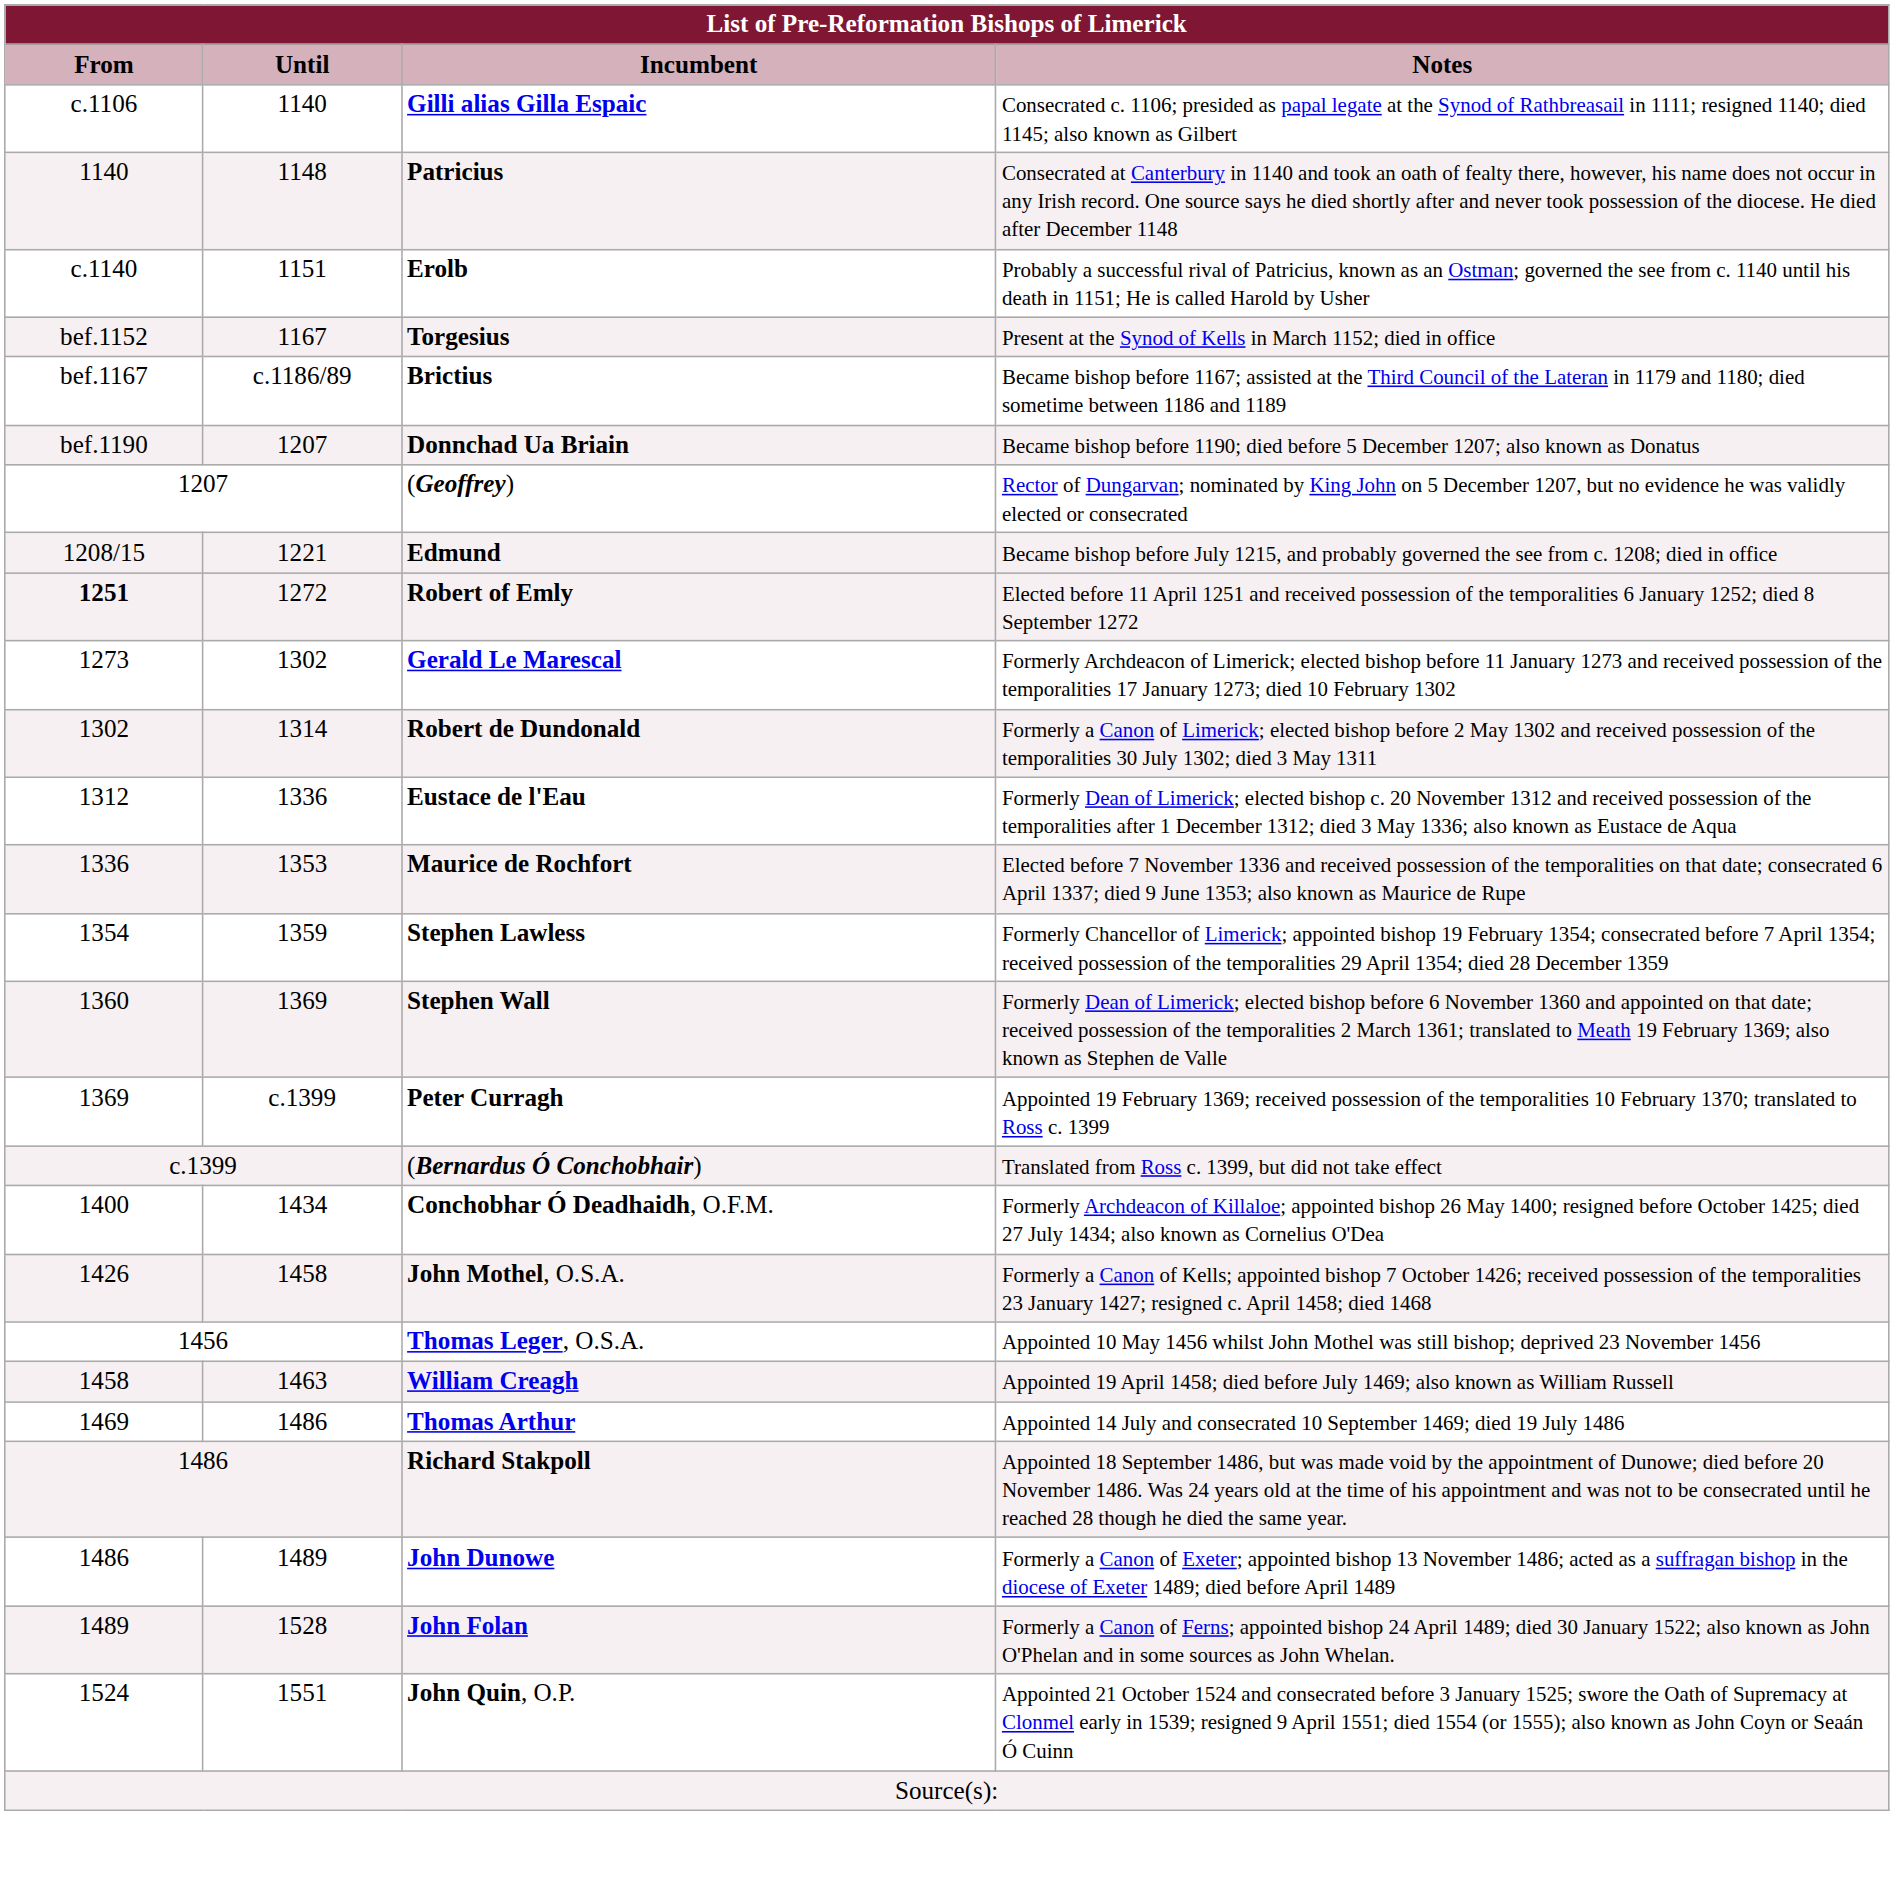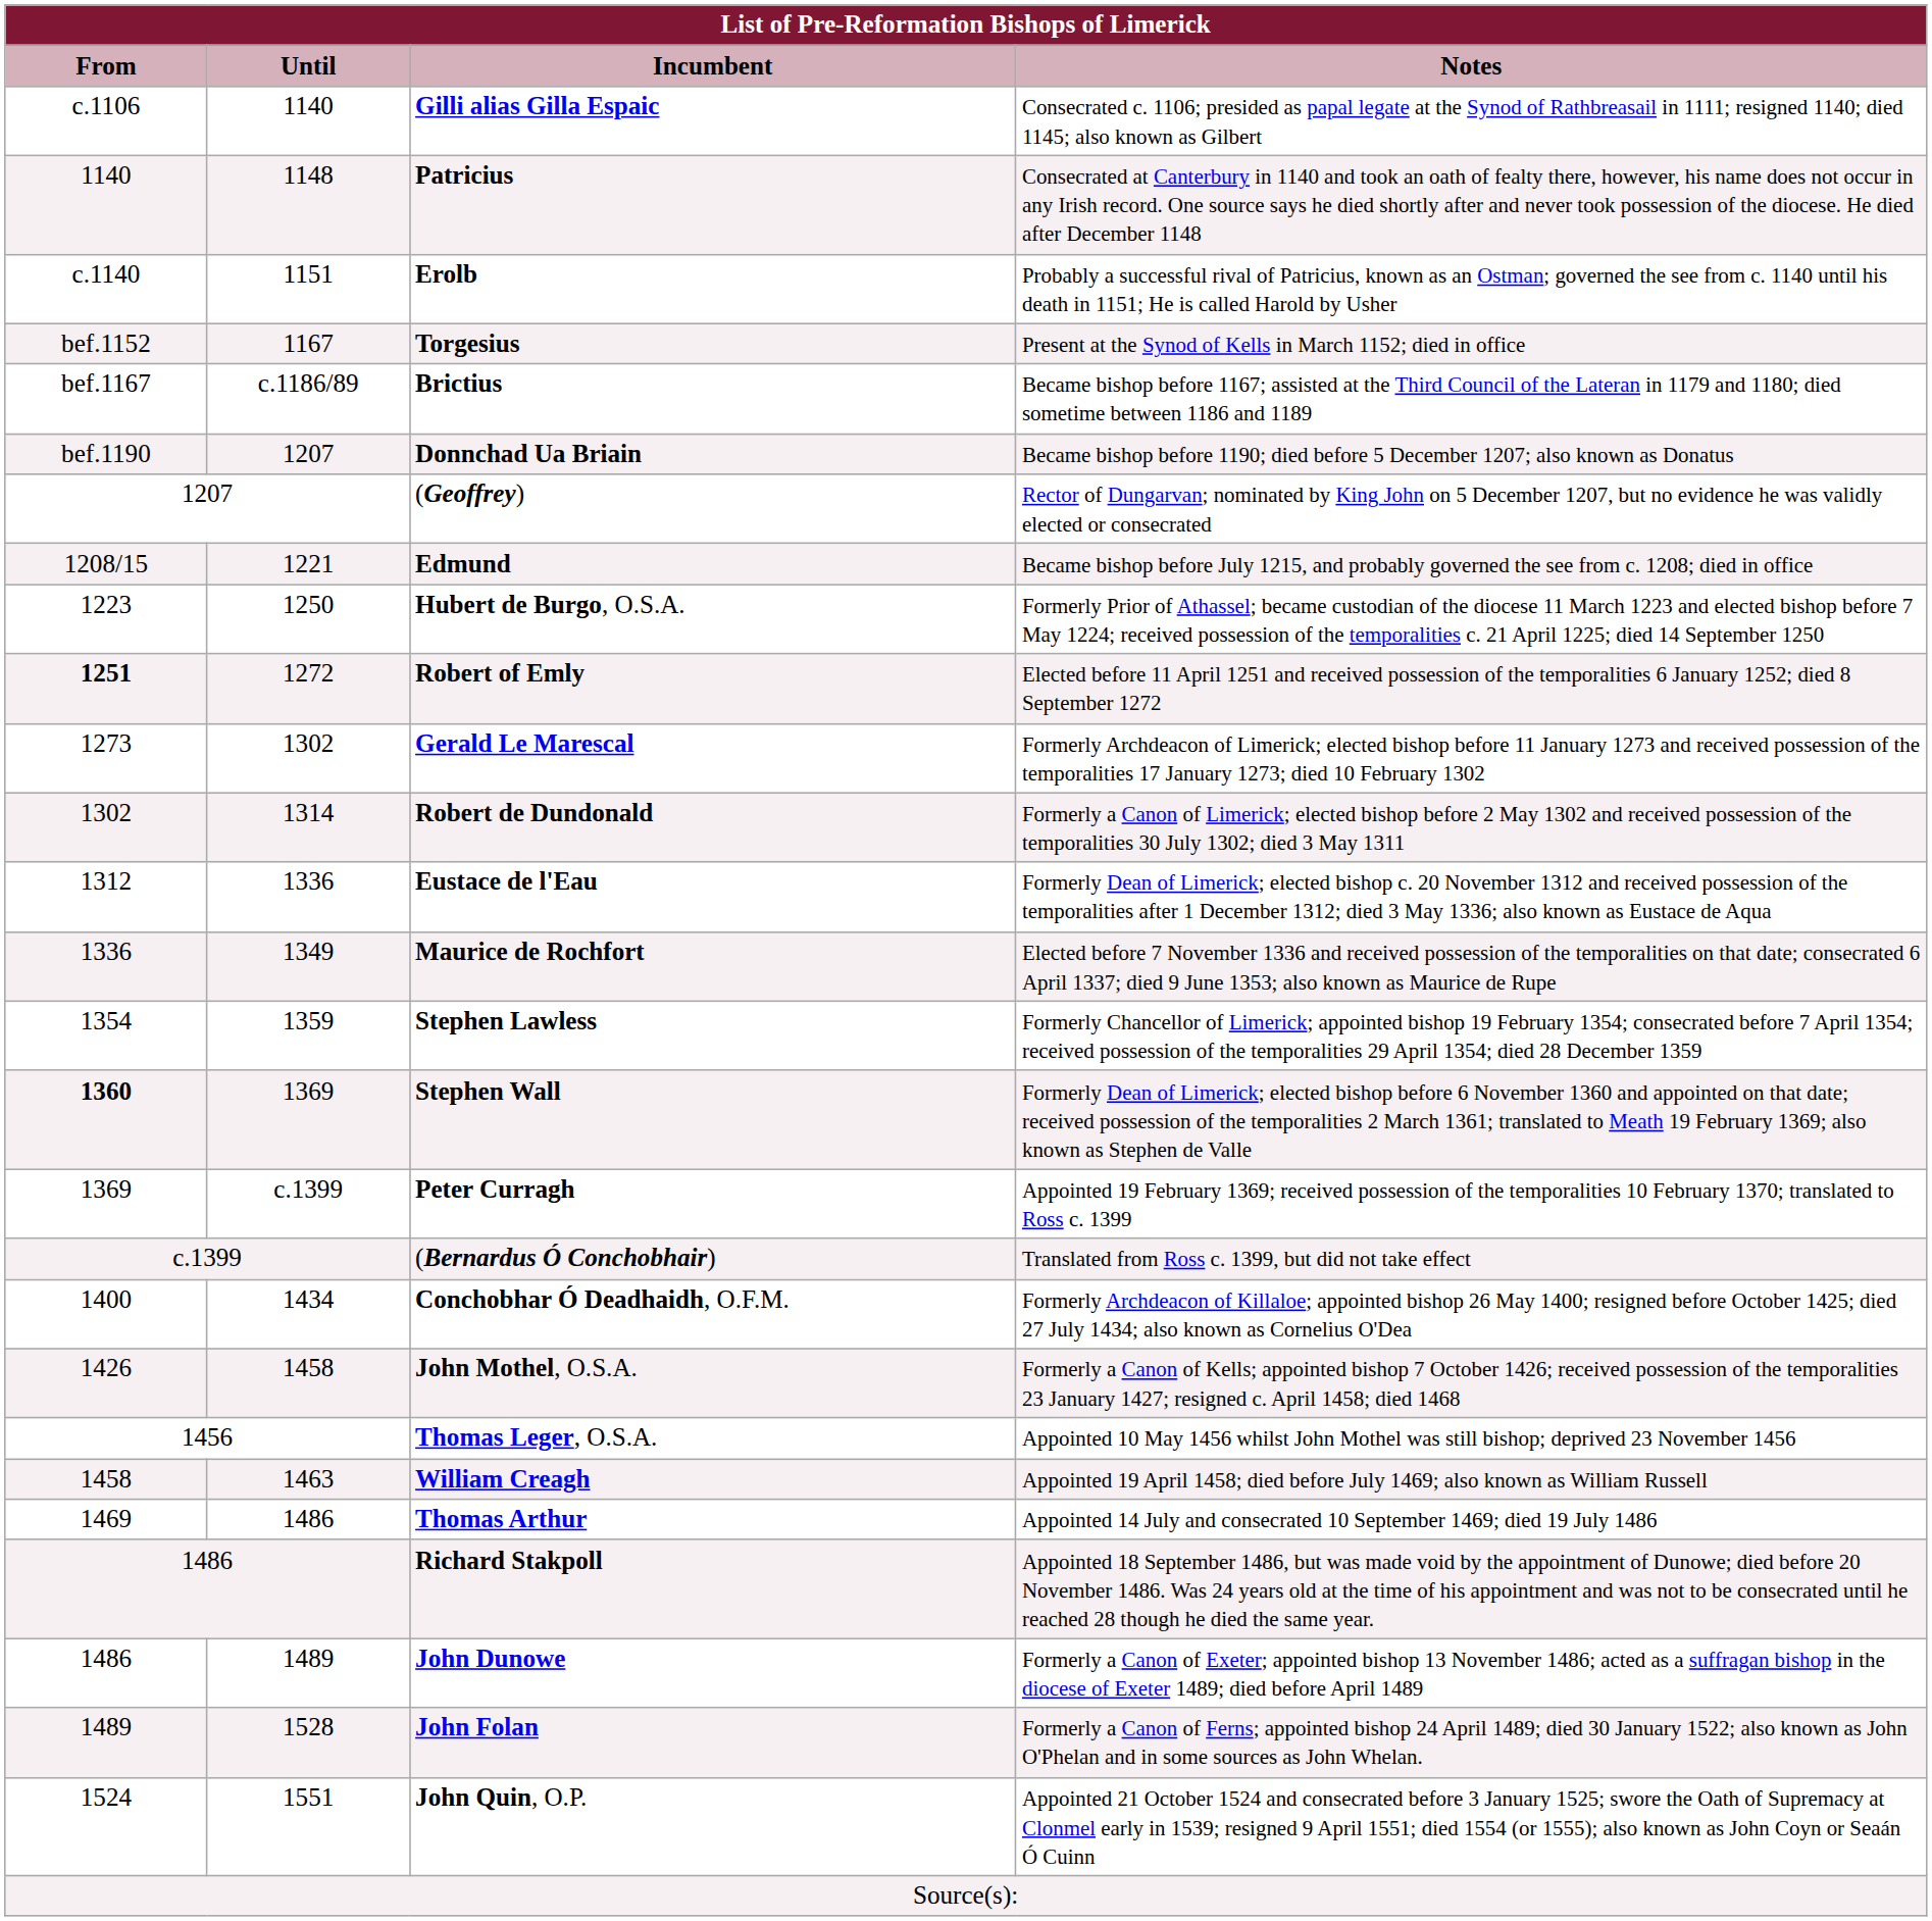 <table class="wikitable" style="width:95%">
 <tr>
 <th colspan="4" style="background-color: #7F1734; color: white;">List of Pre-Reformation Bishops of Limerick</th>
 </tr>
 <tr align=top>
 <th style="background-color: #D4B1BB; width: 10%;">From</th>
 <th style="background-color: #D4B1BB; width: 10%;">Until</th>
 <th style="background-color: #D4B1BB; width: 30%;">Incumbent</th>
 <th style="background-color: #D4B1BB; width: 45%;">Notes</th>
 </tr>
 <tr valign=top bgcolor="white">
 <td align=center>c.1106</td>
 <td align=center>1140</td>
 <td><strong><a href='#'>Gilli alias Gilla Espaic</a></strong></td>
 <td><small>Consecrated c. 1106; presided as <a href='#'>papal legate</a> at the <a href='#'>Synod of Rathbreasail</a> in 1111; resigned 1140; died 1145; also known as Gilbert</small></td>
 </tr>
 <tr valign=top bgcolor="#F7F0F2">
 <td align=center>1140</td>
 <td align=center>1148</td>
 <td><strong>Patricius</strong></td>
 <td><small>Consecrated at <a href='#'>Canterbury</a> in 1140 and took an oath of fealty there, however, his name does not occur in any Irish record. One source says he died shortly after and never took possession of the diocese. He died after December 1148</small></td>
 </tr>
 <tr valign=top bgcolor="white">
 <td align=center>c.1140</td>
 <td align=center>1151</td>
 <td><strong>Erolb</strong></td>
 <td><small>Probably a successful rival of Patricius, known as an <a href='#'>Ostman</a>; governed the see from c. 1140 until his death in 1151; He is called Harold by Usher</small></td>
 </tr>
 <tr valign=top bgcolor="#F7F0F2">
 <td align=center>bef.1152</td>
 <td align=center>1167</td>
 <td><strong>Torgesius</strong></td>
 <td><small>Present at the <a href='#'>Synod of Kells</a> in March 1152; died in office</small></td>
 </tr>
 <tr valign=top bgcolor="white">
 <td align=center>bef.1167</td>
 <td align=center>c.1186/89</td>
 <td><strong>Brictius</strong></td>
 <td><small>Became bishop before 1167; assisted at the <a href='#'>Third Council of the Lateran</a> in 1179 and 1180; died sometime between 1186 and 1189</small></td>
 </tr>
 <tr valign=top bgcolor="#F7F0F2">
 <td align=center>bef.1190</td>
 <td align=center>1207</td>
 <td><strong>Donnchad Ua Briain</strong></td>
 <td><small>Became bishop before 1190; died before 5 December 1207; also known as Donatus</small></td>
 </tr>
 <tr valign=top bgcolor="white">
 <td colspan=2 align=center>1207</td>
 <td>(<strong><em>Geoffrey</em></strong>)</td>
 <td><small><a href='#'>Rector</a> of <a href='#'>Dungarvan</a>; nominated by <a href='#'>King John</a> on 5 December 1207, but no evidence he was validly elected or consecrated</small></td>
 </tr>
 <tr valign=top bgcolor="#F7F0F2">
 <td align=center>1208/15</td>
 <td align=center>1221</td>
 <td><strong>Edmund</strong></td>
 <td><small>Became bishop before July 1215, and probably governed the see from c. 1208; died in office</small></td>
 </tr>
+<tr valign=top bgcolor="white">
+<td align=center>1223</td>
+<td align=center>1250</td>
+<td><strong>Hubert de Burgo</strong>, O.S.A.</td>
+<td><small>Formerly Prior of <a href='#'>Athassel</a>; became custodian of the diocese 11 March 1223 and elected bishop before 7 May 1224; received possession of the <a href='#'>temporalities</a> c. 21 April 1225; died 14 September 1250</small></td>
+</tr>
 <tr valign=top bgcolor="#F7F0F2">
 <td align=center><strong>1251</strong></td>
 <td align=center>1272</td>
 <td><strong>Robert of Emly</strong></td>
 <td><small>Elected before 11 April 1251 and received possession of the temporalities 6 January 1252; died 8 September 1272</small></td>
 </tr>
 <tr valign=top bgcolor="white">
 <td align=center>1273</td>
 <td align=center>1302</td>
 <td><strong><a href='#'>Gerald Le Marescal</a></strong></td>
 <td><small>Formerly Archdeacon of Limerick; elected bishop before 11 January 1273 and received possession of the temporalities 17 January 1273; died 10 February 1302</small></td>
 </tr>
 <tr valign=top bgcolor="#F7F0F2">
 <td align=center>1302</td>
 <td align=center>1314</td>
 <td><strong>Robert de Dundonald</strong></td>
 <td><small>Formerly a <a href='#'>Canon</a> of <a href='#'>Limerick</a>; elected bishop before 2 May 1302 and received possession of the temporalities 30 July 1302; died 3 May 1311</small></td>
 </tr>
 <tr valign=top bgcolor="white">
 <td align=center>1312</td>
 <td align=center>1336</td>
 <td><strong>Eustace de l'Eau</strong></td>
 <td><small>Formerly <a href='#'>Dean of Limerick</a>; elected bishop c. 20 November 1312 and received possession of the temporalities after 1 December 1312; died 3 May 1336; also known as Eustace de Aqua</small></td>
 </tr>
 <tr valign=top bgcolor="#F7F0F2">
 <td align=center>1336</td>
-<td align=center>1353</td>
+<td align=center>1349</td>
 <td><strong>Maurice de Rochfort</strong></td>
 <td><small>Elected before 7 November 1336 and received possession of the temporalities on that date; consecrated 6 April 1337; died 9 June 1353; also known as Maurice de Rupe</small></td>
 </tr>
 <tr valign=top bgcolor="white">
 <td align=center>1354</td>
 <td align=center>1359</td>
 <td><strong>Stephen Lawless</strong></td>
 <td><small>Formerly Chancellor of <a href='#'>Limerick</a>; appointed bishop 19 February 1354; consecrated before 7 April 1354; received possession of the temporalities 29 April 1354; died 28 December 1359</small></td>
 </tr>
 <tr valign=top bgcolor="#F7F0F2">
-<td align=center>1360</td>
+<td align=center><strong>1360</strong></td>
 <td align=center>1369</td>
 <td><strong>Stephen Wall</strong></td>
 <td><small>Formerly <a href='#'>Dean of Limerick</a>; elected bishop before 6 November 1360 and appointed on that date; received possession of the temporalities 2 March 1361; translated to <a href='#'>Meath</a> 19 February 1369; also known as Stephen de Valle</small></td>
 </tr>
 <tr valign=top bgcolor="white">
 <td align=center>1369</td>
 <td align=center>c.1399</td>
 <td><strong>Peter Curragh</strong></td>
 <td><small>Appointed 19 February 1369; received possession of the temporalities 10 February 1370; translated to <a href='#'>Ross</a> c. 1399</small></td>
 </tr>
 <tr valign=top bgcolor="#F7F0F2">
 <td colspan=2 align=center>c.1399</td>
 <td>(<strong><em>Bernardus Ó Conchobhair</em></strong>)</td>
 <td><small>Translated from <a href='#'>Ross</a> c. 1399, but did not take effect</small></td>
 </tr>
 <tr valign=top bgcolor="white">
 <td align=center>1400</td>
 <td align=center>1434</td>
 <td><strong>Conchobhar Ó Deadhaidh</strong>, O.F.M.</td>
 <td><small>Formerly <a href='#'>Archdeacon of Killaloe</a>; appointed bishop 26 May 1400; resigned before October 1425; died 27 July 1434; also known as Cornelius O'Dea</small></td>
 </tr>
 <tr valign=top bgcolor="#F7F0F2">
 <td align=center>1426</td>
 <td align=center>1458</td>
 <td><strong>John Mothel</strong>, O.S.A.</td>
 <td><small>Formerly a <a href='#'>Canon</a> of Kells; appointed bishop 7 October 1426; received possession of the temporalities 23 January 1427; resigned c. April 1458; died 1468</small></td>
 </tr>
 <tr valign=top bgcolor="white">
 <td colspan=2 align=center>1456</td>
 <td><strong><a href='#'>Thomas Leger</a></strong>, O.S.A.</td>
 <td><small>Appointed 10 May 1456 whilst John Mothel was still bishop; deprived 23 November 1456</small></td>
 </tr>
 <tr valign=top bgcolor="#F7F0F2">
 <td align=center>1458</td>
 <td align=center>1463</td>
 <td><strong><a href='#'>William Creagh</a></strong></td>
 <td><small>Appointed 19 April 1458; died before July 1469; also known as William Russell</small></td>
 </tr>
 <tr valign=top bgcolor="white">
 <td align=center>1469</td>
 <td align=center>1486</td>
 <td><strong><a href='#'>Thomas Arthur</a></strong></td>
 <td><small>Appointed 14 July and consecrated 10 September 1469; died 19 July 1486</small></td>
 </tr>
 <tr valign=top bgcolor="#F7F0F2">
 <td colspan=2 align=center>1486</td>
 <td><strong>Richard Stakpoll</strong></td>
 <td><small>Appointed 18 September 1486, but was made void by the appointment of Dunowe; died before 20 November 1486. Was 24 years old at the time of his appointment and was not to be consecrated until he reached 28 though he died the same year. </small></td>
 </tr>
 <tr valign=top bgcolor="white">
 <td align=center>1486</td>
 <td align=center>1489</td>
 <td><strong><a href='#'>John Dunowe</a></strong></td>
 <td><small>Formerly a <a href='#'>Canon</a> of <a href='#'>Exeter</a>; appointed bishop 13 November 1486; acted as a <a href='#'>suffragan bishop</a> in the <a href='#'>diocese of Exeter</a> 1489; died before April 1489</small></td>
 </tr>
 <tr valign=top bgcolor="#F7F0F2">
 <td align=center>1489</td>
 <td align=center>1528</td>
 <td><strong><a href='#'>John Folan</a></strong></td>
 <td><small>Formerly a <a href='#'>Canon</a> of <a href='#'>Ferns</a>; appointed bishop 24 April 1489; died 30 January 1522; also known as John O'Phelan and in some sources as John Whelan. </small></td>
 </tr>
 <tr valign=top bgcolor="white">
 <td align=center>1524</td>
 <td align=center>1551</td>
 <td><strong>John Quin</strong>, O.P. </td>
 <td><small>Appointed 21 October 1524 and consecrated before 3 January 1525; swore the Oath of Supremacy at <a href='#'>Clonmel</a> early in 1539; resigned 9 April 1551; died 1554 (or 1555); also known as John Coyn or Seaán Ó Cuinn</small></td>
 </tr>
 <tr valign=top bgcolor="#F7F0F2">
 <td align=center colspan="4">Source(s):</td>
 </tr>
 </table>
